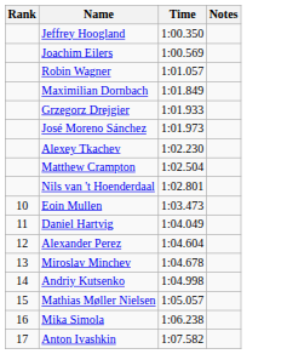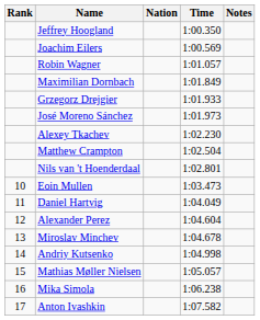 <table class="wikitable sortable" style="text-align:center">
 <tr>
 <th>Rank</th>
 <th>Name</th>
+<th>Nation</th>
 <th>Time</th>
 <th>Notes</th>
 </tr>
 <tr>
 <td></td>
 <td align=left><a href='#'>Jeffrey Hoogland</a></td>
+<td align=left></td>
 <td>1:00.350</td>
 <td></td>
 </tr>
 <tr>
 <td></td>
 <td align=left><a href='#'>Joachim Eilers</a></td>
+<td align=left></td>
 <td>1:00.569</td>
 <td></td>
 </tr>
 <tr>
 <td></td>
 <td align=left><a href='#'>Robin Wagner</a></td>
+<td align=left></td>
 <td>1:01.057</td>
 <td></td>
 </tr>
 <tr>
 <td></td>
 <td align=left><a href='#'>Maximilian Dornbach</a></td>
+<td align=left></td>
 <td>1:01.849</td>
 <td></td>
 </tr>
 <tr>
 <td></td>
 <td align=left><a href='#'>Grzegorz Drejgier</a></td>
+<td align=left></td>
 <td>1:01.933</td>
 <td></td>
 </tr>
 <tr>
 <td></td>
 <td align=left><a href='#'>José Moreno Sánchez</a></td>
+<td align=left></td>
 <td>1:01.973</td>
 <td></td>
 </tr>
 <tr>
 <td></td>
 <td align=left><a href='#'>Alexey Tkachev</a></td>
+<td align=left></td>
 <td>1:02.230</td>
 <td></td>
 </tr>
 <tr>
 <td></td>
 <td align=left><a href='#'>Matthew Crampton</a></td>
+<td align=left></td>
 <td>1:02.504</td>
 <td></td>
 </tr>
 <tr>
 <td></td>
 <td align=left><a href='#'>Nils van 't Hoenderdaal</a></td>
+<td align=left></td>
 <td>1:02.801</td>
 <td></td>
 </tr>
 <tr>
 <td>10</td>
 <td align=left><a href='#'>Eoin Mullen</a></td>
+<td align=left></td>
 <td>1:03.473</td>
 <td></td>
 </tr>
 <tr>
 <td>11</td>
 <td align=left><a href='#'>Daniel Hartvig</a></td>
+<td align=left></td>
 <td>1:04.049</td>
 <td></td>
 </tr>
 <tr>
 <td>12</td>
 <td align=left><a href='#'>Alexander Perez</a></td>
+<td align=left></td>
 <td>1:04.604</td>
 <td></td>
 </tr>
 <tr>
 <td>13</td>
 <td align=left><a href='#'>Miroslav Minchev</a></td>
+<td align=left></td>
 <td>1:04.678</td>
 <td></td>
 </tr>
 <tr>
 <td>14</td>
 <td align=left><a href='#'>Andriy Kutsenko</a></td>
+<td align=left></td>
 <td>1:04.998</td>
 <td></td>
 </tr>
 <tr>
 <td>15</td>
 <td align=left><a href='#'>Mathias Møller Nielsen</a></td>
+<td align=left></td>
 <td>1:05.057</td>
 <td></td>
 </tr>
 <tr>
 <td>16</td>
 <td align=left><a href='#'>Mika Simola</a></td>
+<td align=left></td>
 <td>1:06.238</td>
 <td></td>
 </tr>
 <tr>
 <td>17</td>
 <td align=left><a href='#'>Anton Ivashkin</a></td>
+<td align=left></td>
 <td>1:07.582</td>
 <td></td>
 </tr>
 </table>
